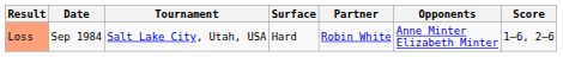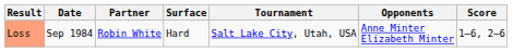 <table class="sortable wikitable">
 <tr>
 <th>Result</th>
 <th>Date</th>
+<th>Partner</th>
+<th>Surface</th>
 <th>Tournament</th>
-<th>Surface</th>
-<th>Partner</th>
 <th>Opponents</th>
 <th>Score</th>
 </tr>
 <tr>
 <td style="background:#FFA07A;">Loss</td>
 <td>Sep 1984</td>
+<td> <a href='#'>Robin White</a></td>
+<td>Hard</td>
 <td><a href='#'>Salt Lake City</a>, Utah, USA</td>
-<td>Hard</td>
-<td> <a href='#'>Robin White</a></td>
 <td> <a href='#'>Anne Minter</a> <br>  <a href='#'>Elizabeth Minter</a></td>
 <td>1–6, 2–6</td>
 </tr>
 </table>
